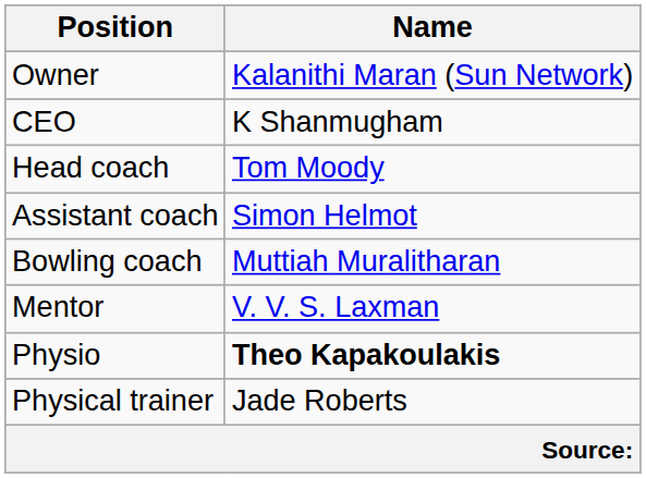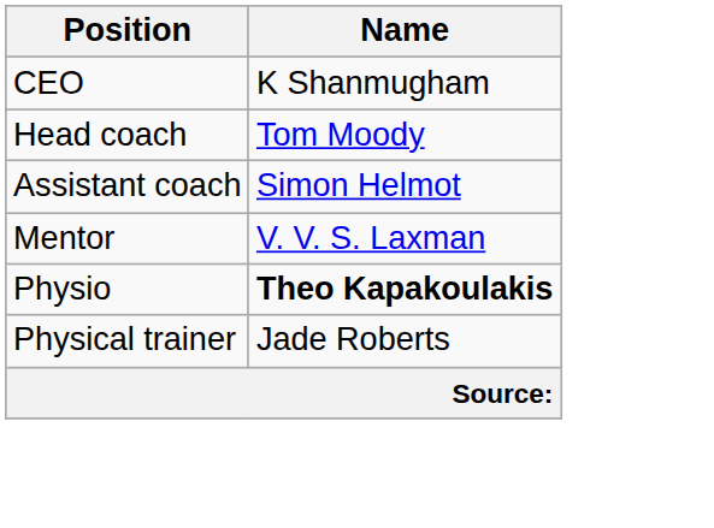 <table class="wikitable">
 <tr>
 <th>Position</th>
 <th>Name</th>
-</tr>
-<tr>
-<td>Owner</td>
-<td><a href='#'>Kalanithi Maran</a> (<a href='#'>Sun Network</a>)</td>
 </tr>
 <tr>
 <td>CEO</td>
 <td>K Shanmugham</td>
 </tr>
 <tr>
 <td>Head coach</td>
 <td><a href='#'>Tom Moody</a></td>
 </tr>
 <tr>
 <td>Assistant coach</td>
 <td><a href='#'>Simon Helmot</a></td>
-</tr>
-<tr>
-<td>Bowling coach</td>
-<td><a href='#'>Muttiah Muralitharan</a></td>
 </tr>
 <tr>
 <td>Mentor</td>
 <td><a href='#'>V. V. S. Laxman</a></td>
 </tr>
 <tr>
 <td>Physio</td>
 <td><strong>Theo Kapakoulakis</strong></td>
 </tr>
 <tr>
 <td>Physical trainer</td>
 <td>Jade Roberts</td>
 </tr>
 <tr>
 <th colspan="2" style="text-align:right;"><small>Source:</small></th>
 </tr>
 </table>
